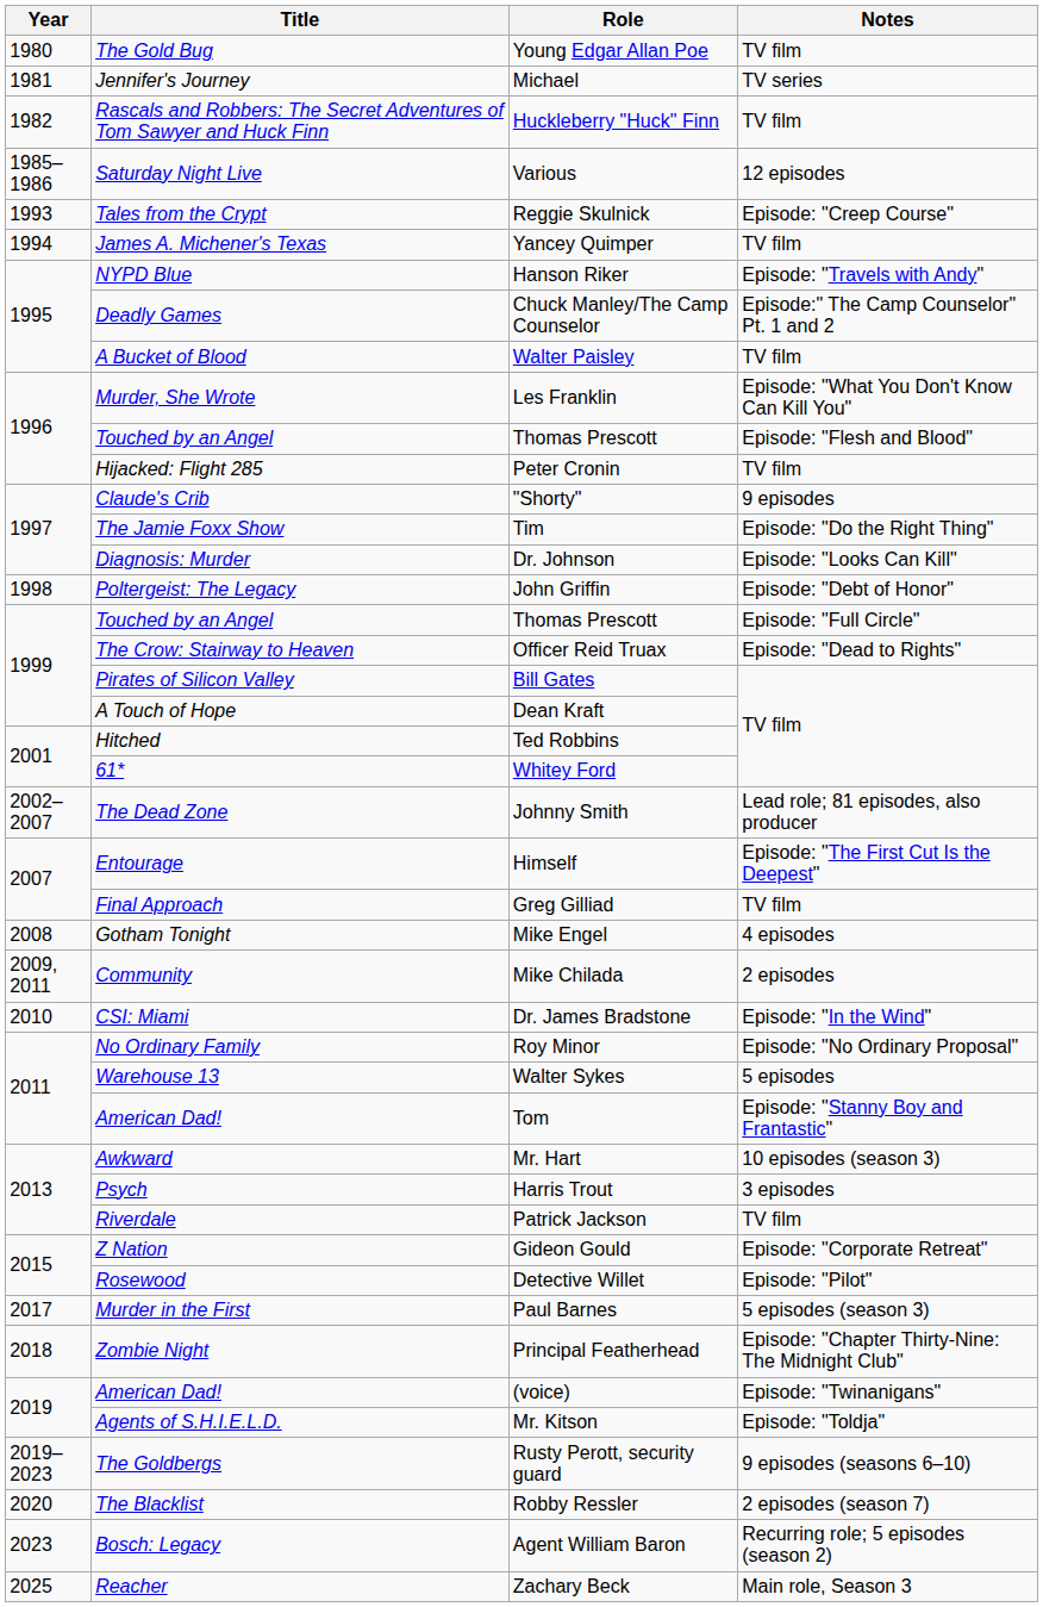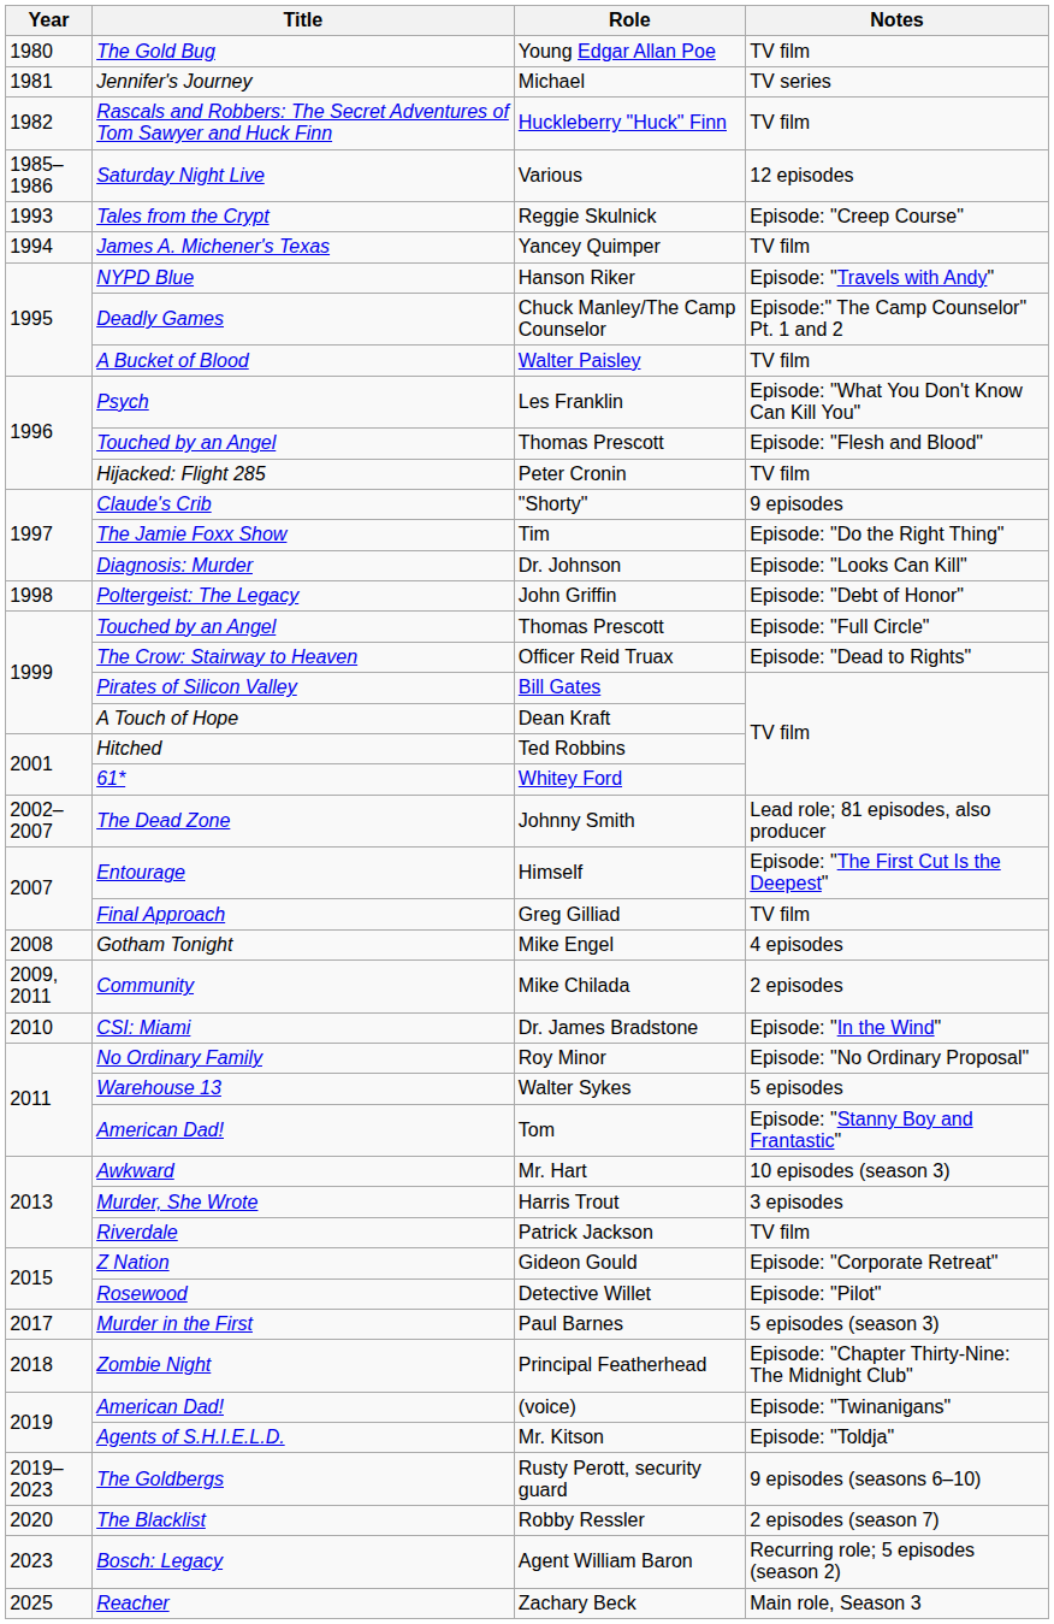 <table class="wikitable sortable">
 <tr>
 <th>Year</th>
 <th>Title</th>
 <th>Role</th>
 <th class="unsortable">Notes</th>
 </tr>
 <tr>
 <td>1980</td>
 <td><em><a href='#'>The Gold Bug</a></em></td>
 <td>Young <a href='#'>Edgar Allan Poe</a></td>
 <td>TV film</td>
 </tr>
 <tr>
 <td>1981</td>
 <td><em>Jennifer's Journey</em></td>
 <td>Michael</td>
 <td>TV series</td>
 </tr>
 <tr>
 <td>1982</td>
 <td><em><a href='#'>Rascals and Robbers: The Secret Adventures of Tom Sawyer and Huck Finn</a></em></td>
 <td><a href='#'>Huckleberry "Huck" Finn</a></td>
 <td>TV film</td>
 </tr>
 <tr>
 <td>1985–1986</td>
 <td><em><a href='#'>Saturday Night Live</a></em></td>
 <td>Various</td>
 <td>12 episodes</td>
 </tr>
 <tr>
 <td>1993</td>
 <td><em><a href='#'>Tales from the Crypt</a></em></td>
 <td>Reggie Skulnick</td>
 <td>Episode: "Creep Course"</td>
 </tr>
 <tr>
 <td>1994</td>
 <td><em><a href='#'>James A. Michener's Texas</a></em></td>
 <td>Yancey Quimper</td>
 <td>TV film</td>
 </tr>
 <tr>
 <td rowspan=3>1995</td>
 <td><em><a href='#'>NYPD Blue</a></em></td>
 <td>Hanson Riker</td>
 <td>Episode: "<a href='#'>Travels with Andy</a>"</td>
 </tr>
 <tr>
 <td><em><a href='#'>Deadly Games</a></em></td>
 <td>Chuck Manley/The Camp Counselor</td>
 <td>Episode:" The Camp Counselor" Pt. 1 and 2</td>
 </tr>
 <tr>
 <td><em><a href='#'>A Bucket of Blood</a></em></td>
 <td><a href='#'>Walter Paisley</a></td>
 <td>TV film</td>
 </tr>
 <tr>
 <td rowspan=3>1996</td>
-<td><em><a href='#'>Murder, She Wrote</a></em></td>
+<td><em><a href='#'>Psych</a></em></td>
 <td>Les Franklin</td>
 <td>Episode: "What You Don't Know Can Kill You"</td>
 </tr>
 <tr>
 <td><em><a href='#'>Touched by an Angel</a></em></td>
 <td>Thomas Prescott</td>
 <td>Episode: "Flesh and Blood"</td>
 </tr>
 <tr>
 <td><em>Hijacked: Flight 285</em></td>
 <td>Peter Cronin</td>
 <td>TV film</td>
 </tr>
 <tr>
 <td rowspan=3>1997</td>
 <td><em><a href='#'>Claude's Crib</a></em></td>
 <td>"Shorty"</td>
 <td>9 episodes</td>
 </tr>
 <tr>
 <td><em><a href='#'>The Jamie Foxx Show</a></em></td>
 <td>Tim</td>
 <td>Episode: "Do the Right Thing"</td>
 </tr>
 <tr>
 <td><em><a href='#'>Diagnosis: Murder</a></em></td>
 <td>Dr. Johnson</td>
 <td>Episode: "Looks Can Kill"</td>
 </tr>
 <tr>
 <td>1998</td>
 <td><em><a href='#'>Poltergeist: The Legacy</a></em></td>
 <td>John Griffin</td>
 <td>Episode: "Debt of Honor"</td>
 </tr>
 <tr>
 <td rowspan=4>1999</td>
 <td><em><a href='#'>Touched by an Angel</a></em></td>
 <td>Thomas Prescott</td>
 <td>Episode: "Full Circle"</td>
 </tr>
 <tr>
 <td><em><a href='#'>The Crow: Stairway to Heaven</a></em></td>
 <td>Officer Reid Truax</td>
 <td>Episode: "Dead to Rights"</td>
 </tr>
 <tr>
 <td><em><a href='#'>Pirates of Silicon Valley</a></em></td>
 <td><a href='#'>Bill Gates</a></td>
 <td rowspan="4">TV film</td>
 </tr>
 <tr>
 <td><em>A Touch of Hope</em></td>
 <td>Dean Kraft</td>
 </tr>
 <tr>
 <td rowspan=2>2001</td>
 <td><em>Hitched</em></td>
 <td>Ted Robbins</td>
 </tr>
 <tr>
 <td><em><a href='#'>61*</a></em></td>
 <td><a href='#'>Whitey Ford</a></td>
 </tr>
 <tr>
 <td>2002–2007</td>
 <td><em><a href='#'>The Dead Zone</a></em></td>
 <td>Johnny Smith</td>
 <td>Lead role; 81 episodes, also producer</td>
 </tr>
 <tr>
 <td rowspan=2>2007</td>
 <td><em><a href='#'>Entourage</a></em></td>
 <td>Himself</td>
 <td>Episode: "<a href='#'>The First Cut Is the Deepest</a>"</td>
 </tr>
 <tr>
 <td><em><a href='#'>Final Approach</a></em></td>
 <td>Greg Gilliad</td>
 <td>TV film</td>
 </tr>
 <tr>
 <td>2008</td>
 <td><em>Gotham Tonight</em></td>
 <td>Mike Engel</td>
 <td>4 episodes</td>
 </tr>
 <tr>
 <td>2009, 2011</td>
 <td><em><a href='#'>Community</a></em></td>
 <td>Mike Chilada</td>
 <td>2 episodes</td>
 </tr>
 <tr>
 <td>2010</td>
 <td><em><a href='#'>CSI: Miami</a></em></td>
 <td>Dr. James Bradstone</td>
 <td>Episode: "<a href='#'>In the Wind</a>"</td>
 </tr>
 <tr>
 <td rowspan=3>2011</td>
 <td><em><a href='#'>No Ordinary Family</a></em></td>
 <td>Roy Minor</td>
 <td>Episode: "No Ordinary Proposal"</td>
 </tr>
 <tr>
 <td><em><a href='#'>Warehouse 13</a></em></td>
 <td>Walter Sykes</td>
 <td>5 episodes</td>
 </tr>
 <tr>
 <td><em><a href='#'>American Dad!</a></em></td>
 <td>Tom</td>
 <td>Episode: "<a href='#'>Stanny Boy and Frantastic</a>"</td>
 </tr>
 <tr>
 <td rowspan=3>2013</td>
 <td><em><a href='#'>Awkward</a></em></td>
 <td>Mr. Hart</td>
 <td>10 episodes (season 3)</td>
 </tr>
 <tr>
-<td><em><a href='#'>Psych</a></em></td>
+<td><em><a href='#'>Murder, She Wrote</a></em></td>
 <td>Harris Trout</td>
 <td>3 episodes</td>
 </tr>
 <tr>
 <td><em><a href='#'>Riverdale</a></em></td>
 <td>Patrick Jackson</td>
 <td>TV film</td>
 </tr>
 <tr>
 <td rowspan=2>2015</td>
 <td><em><a href='#'>Z Nation</a></em></td>
 <td>Gideon Gould</td>
 <td>Episode: "Corporate Retreat"</td>
 </tr>
 <tr>
 <td><em><a href='#'>Rosewood</a></em></td>
 <td>Detective Willet</td>
 <td>Episode: "Pilot"</td>
 </tr>
 <tr>
 <td>2017</td>
 <td><em><a href='#'>Murder in the First</a></em></td>
 <td>Paul Barnes</td>
 <td>5 episodes (season 3)</td>
 </tr>
 <tr>
 <td>2018</td>
 <td><em><a href='#'>Zombie Night</a></em></td>
 <td>Principal Featherhead</td>
 <td>Episode: "Chapter Thirty-Nine: The Midnight Club"</td>
 </tr>
 <tr>
 <td rowspan=2>2019</td>
 <td><em><a href='#'>American Dad!</a></em></td>
 <td>(voice)</td>
 <td>Episode: "Twinanigans"</td>
 </tr>
 <tr>
 <td><em><a href='#'>Agents of S.H.I.E.L.D.</a></em></td>
 <td>Mr. Kitson</td>
 <td>Episode: "Toldja"</td>
 </tr>
 <tr>
 <td>2019–2023</td>
 <td><em><a href='#'>The Goldbergs</a></em></td>
 <td>Rusty Perott, security guard</td>
 <td>9 episodes (seasons 6–10)</td>
 </tr>
 <tr>
 <td>2020</td>
 <td><em><a href='#'>The Blacklist</a></em></td>
 <td>Robby Ressler</td>
 <td>2 episodes (season 7)</td>
 </tr>
 <tr>
 <td>2023</td>
 <td><em><a href='#'>Bosch: Legacy</a></em></td>
 <td>Agent William Baron</td>
 <td>Recurring role; 5 episodes (season 2)</td>
 </tr>
 <tr>
 <td>2025</td>
 <td><em><a href='#'>Reacher</a></em></td>
 <td>Zachary Beck</td>
 <td>Main role, Season 3</td>
 </tr>
 </table>
